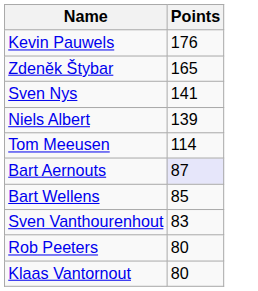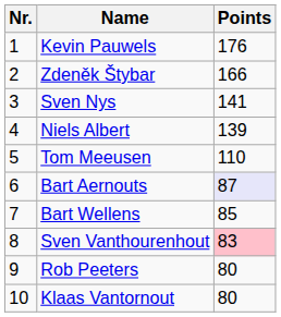 <table class="wikitable">
 <tr>
+<th>Nr.</th>
 <th>Name</th>
 <th>Points</th>
 </tr>
 <tr>
+<td>1</td>
 <td> <a href='#'>Kevin Pauwels</a></td>
 <td>176</td>
 </tr>
 <tr>
+<td>2</td>
 <td> <a href='#'>Zdeněk Štybar</a></td>
-<td>165</td>
+<td>166</td>
 </tr>
 <tr>
+<td>3</td>
 <td> <a href='#'>Sven Nys</a></td>
 <td>141</td>
 </tr>
 <tr>
+<td>4</td>
 <td> <a href='#'>Niels Albert</a></td>
 <td>139</td>
 </tr>
 <tr>
+<td>5</td>
 <td> <a href='#'>Tom Meeusen</a></td>
-<td>114</td>
+<td>110</td>
 </tr>
 <tr>
+<td>6</td>
 <td> <a href='#'>Bart Aernouts</a></td>
 <td style="background: lavender;">87</td>
 </tr>
 <tr>
+<td>7</td>
 <td> <a href='#'>Bart Wellens</a></td>
 <td>85</td>
 </tr>
 <tr>
+<td>8</td>
 <td> <a href='#'>Sven Vanthourenhout</a></td>
-<td>83</td>
+<td style="background: pink;">83</td>
 </tr>
 <tr>
+<td>9</td>
 <td> <a href='#'>Rob Peeters</a></td>
 <td>80</td>
 </tr>
 <tr>
+<td>10</td>
 <td> <a href='#'>Klaas Vantornout</a></td>
 <td>80</td>
 </tr>
 </table>
